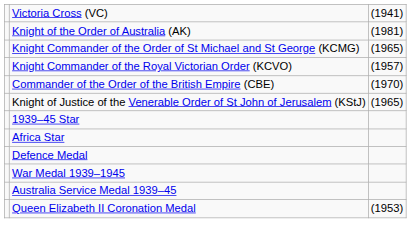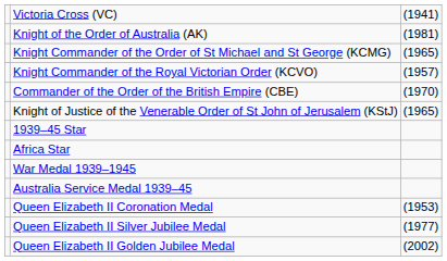 <table class="wikitable">
 <tr>
 <td></td>
 <td><a href='#'>Victoria Cross</a> (VC)</td>
 <td>(1941)</td>
 </tr>
 <tr>
 <td></td>
 <td><a href='#'>Knight of the Order of Australia</a> (AK)</td>
 <td>(1981)</td>
 </tr>
 <tr>
 <td></td>
 <td><a href='#'>Knight Commander of the Order of St Michael and St George</a> (KCMG)</td>
 <td>(1965)</td>
 </tr>
 <tr>
 <td></td>
 <td><a href='#'>Knight Commander of the Royal Victorian Order</a> (KCVO)</td>
 <td>(1957)</td>
 </tr>
 <tr>
 <td></td>
 <td><a href='#'>Commander of the Order of the British Empire</a> (CBE)</td>
 <td>(1970)</td>
 </tr>
 <tr>
 <td></td>
 <td>Knight of Justice of the <a href='#'>Venerable Order of St John of Jerusalem</a> (KStJ)</td>
 <td>(1965)</td>
 </tr>
 <tr>
 <td></td>
 <td><a href='#'>1939–45 Star</a></td>
 <td></td>
 </tr>
 <tr>
 <td></td>
 <td><a href='#'>Africa Star</a></td>
 <td></td>
 </tr>
 <tr>
 <td></td>
-<td><a href='#'>Defence Medal</a></td>
-<td></td>
-</tr>
-<tr>
-<td></td>
 <td><a href='#'>War Medal 1939–1945</a></td>
 <td></td>
 </tr>
 <tr>
 <td></td>
 <td><a href='#'>Australia Service Medal 1939–45</a></td>
 <td></td>
 </tr>
 <tr>
 <td></td>
 <td><a href='#'>Queen Elizabeth II Coronation Medal</a></td>
 <td>(1953)</td>
 </tr>
+<tr>
+<td></td>
+<td><a href='#'>Queen Elizabeth II Silver Jubilee Medal</a></td>
+<td>(1977)</td>
+</tr>
+<tr>
+<td></td>
+<td><a href='#'>Queen Elizabeth II Golden Jubilee Medal</a></td>
+<td>(2002)</td>
+</tr>
 </table>
